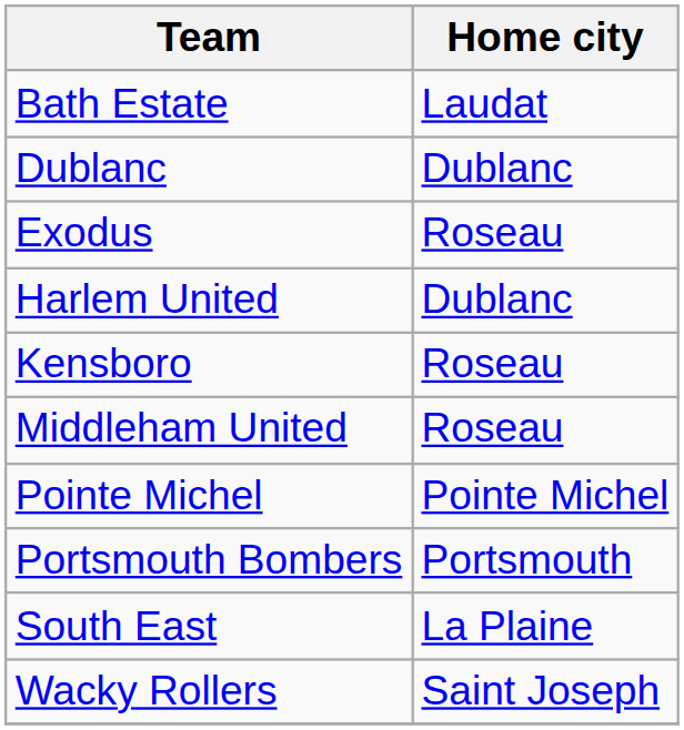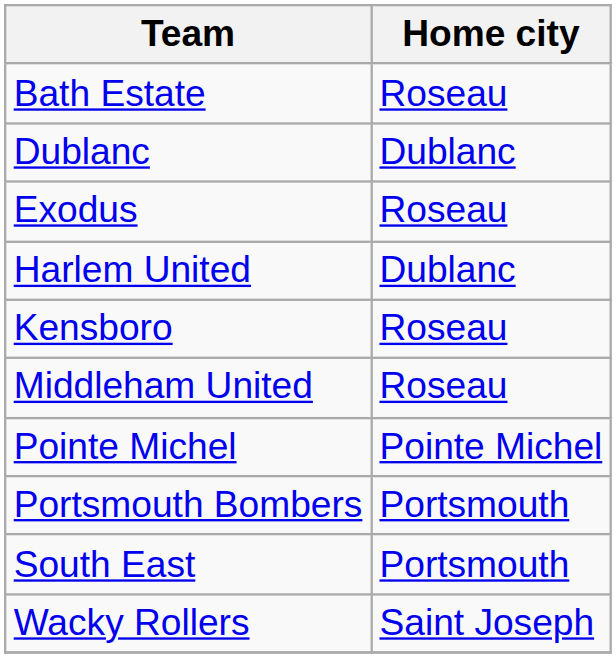 <table class="wikitable sortable">
 <tr>
 <th>Team</th>
 <th>Home city</th>
 </tr>
 <tr>
 <td><a href='#'>Bath Estate</a></td>
-<td><a href='#'>Laudat</a></td>
+<td><a href='#'>Roseau</a></td>
 </tr>
 <tr>
 <td><a href='#'>Dublanc</a></td>
 <td><a href='#'>Dublanc</a></td>
 </tr>
 <tr>
 <td><a href='#'>Exodus</a></td>
 <td><a href='#'>Roseau</a></td>
 </tr>
 <tr>
 <td><a href='#'>Harlem United</a></td>
 <td><a href='#'>Dublanc</a></td>
 </tr>
 <tr>
 <td><a href='#'>Kensboro</a></td>
 <td><a href='#'>Roseau</a></td>
 </tr>
 <tr>
 <td><a href='#'>Middleham United</a></td>
 <td><a href='#'>Roseau</a></td>
 </tr>
 <tr>
 <td><a href='#'>Pointe Michel</a></td>
 <td><a href='#'>Pointe Michel</a></td>
 </tr>
 <tr>
 <td><a href='#'>Portsmouth Bombers</a></td>
 <td><a href='#'>Portsmouth</a></td>
 </tr>
 <tr>
 <td><a href='#'>South East</a></td>
-<td><a href='#'>La Plaine</a></td>
+<td><a href='#'>Portsmouth</a></td>
 </tr>
 <tr>
 <td><a href='#'>Wacky Rollers</a></td>
 <td><a href='#'>Saint Joseph</a></td>
 </tr>
 <tr>
 </tr>
 </table>
